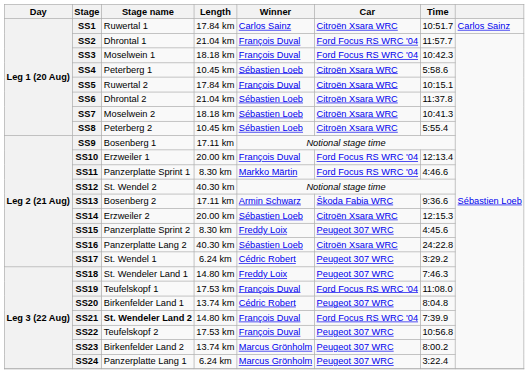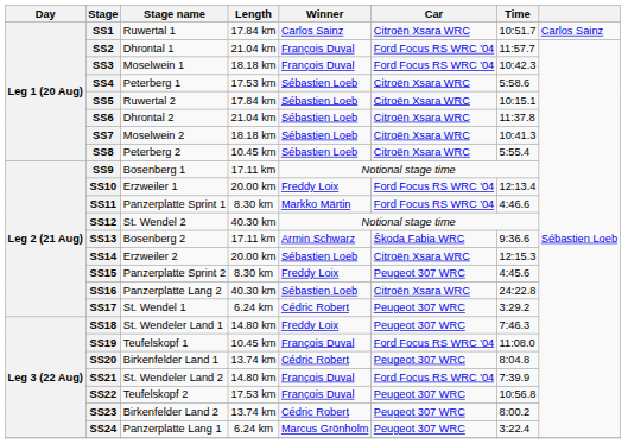 <table class="wikitable" style="font-size: 85%;">
 <tr>
 <th>Day</th>
 <th>Stage</th>
 <th>Stage name</th>
 <th>Length</th>
 <th>Winner</th>
 <th>Car</th>
 <th>Time</th>
 <th></th>
 </tr>
 <tr>
 <th rowspan="8">Leg 1 (20 Aug)</th>
 <th>SS1</th>
 <td>Ruwertal 1</td>
 <td align="center">17.84 km</td>
 <td> <a href='#'>Carlos Sainz</a></td>
 <td><a href='#'>Citroën Xsara WRC</a></td>
 <td>10:51.7</td>
 <td rowspan="1"> <a href='#'>Carlos Sainz</a></td>
 </tr>
 <tr>
 <th>SS2</th>
 <td>Dhrontal 1</td>
 <td align="center">21.04 km</td>
 <td> <a href='#'>François Duval</a></td>
 <td><a href='#'>Ford Focus RS WRC '04</a></td>
 <td>11:57.7</td>
 <td rowspan="23"> <a href='#'>Sébastien Loeb</a></td>
 </tr>
 <tr>
 <th>SS3</th>
 <td>Moselwein 1</td>
 <td align="center">18.18 km</td>
 <td> <a href='#'>François Duval</a></td>
 <td><a href='#'>Ford Focus RS WRC '04</a></td>
 <td>10:42.3</td>
 </tr>
 <tr>
 <th>SS4</th>
 <td>Peterberg 1</td>
-<td align="center">10.45 km</td>
+<td align="center">17.53 km</td>
 <td> <a href='#'>Sébastien Loeb</a></td>
 <td><a href='#'>Citroën Xsara WRC</a></td>
 <td>5:58.6</td>
 </tr>
 <tr>
 <th>SS5</th>
 <td>Ruwertal 2</td>
 <td align="center">17.84 km</td>
-<td> <a href='#'>François Duval</a></td>
+<td> <a href='#'>Sébastien Loeb</a></td>
 <td><a href='#'>Citroën Xsara WRC</a></td>
 <td>10:15.1</td>
 </tr>
 <tr>
 <th>SS6</th>
 <td>Dhrontal 2</td>
 <td align="center">21.04 km</td>
 <td> <a href='#'>Sébastien Loeb</a></td>
 <td><a href='#'>Citroën Xsara WRC</a></td>
 <td>11:37.8</td>
 </tr>
 <tr>
 <th>SS7</th>
 <td>Moselwein 2</td>
 <td align="center">18.18 km</td>
 <td> <a href='#'>Sébastien Loeb</a></td>
 <td><a href='#'>Citroën Xsara WRC</a></td>
 <td>10:41.3</td>
 </tr>
 <tr>
 <th>SS8</th>
 <td>Peterberg 2</td>
 <td align="center">10.45 km</td>
 <td> <a href='#'>Sébastien Loeb</a></td>
 <td><a href='#'>Citroën Xsara WRC</a></td>
 <td>5:55.4</td>
 </tr>
 <tr>
 <th rowspan="9">Leg 2 (21 Aug)</th>
 <th>SS9</th>
 <td>Bosenberg 1</td>
 <td align="center">17.11 km</td>
 <td colspan="3" align="center"><em>Notional stage time</em></td>
 </tr>
 <tr>
 <th>SS10</th>
 <td>Erzweiler 1</td>
 <td align="center">20.00 km</td>
-<td> <a href='#'>François Duval</a></td>
+<td> <a href='#'>Freddy Loix</a></td>
 <td><a href='#'>Ford Focus RS WRC '04</a></td>
 <td>12:13.4</td>
 </tr>
 <tr>
 <th>SS11</th>
 <td>Panzerplatte Sprint 1</td>
 <td align="center">8.30 km</td>
 <td> <a href='#'>Markko Märtin</a></td>
 <td><a href='#'>Ford Focus RS WRC '04</a></td>
 <td>4:46.6</td>
 </tr>
 <tr>
 <th>SS12</th>
 <td>St. Wendel 2</td>
 <td align="center">40.30 km</td>
 <td colspan="3" align="center"><em>Notional stage time</em></td>
 </tr>
 <tr>
 <th>SS13</th>
 <td>Bosenberg 2</td>
 <td align="center">17.11 km</td>
 <td> <a href='#'>Armin Schwarz</a></td>
 <td><a href='#'>Škoda Fabia WRC</a></td>
 <td>9:36.6</td>
 </tr>
 <tr>
 <th>SS14</th>
 <td>Erzweiler 2</td>
 <td align="center">20.00 km</td>
 <td> <a href='#'>Sébastien Loeb</a></td>
 <td><a href='#'>Citroën Xsara WRC</a></td>
 <td>12:15.3</td>
 </tr>
 <tr>
 <th>SS15</th>
 <td>Panzerplatte Sprint 2</td>
 <td align="center">8.30 km</td>
 <td> <a href='#'>Freddy Loix</a></td>
 <td><a href='#'>Peugeot 307 WRC</a></td>
 <td>4:45.6</td>
 </tr>
 <tr>
 <th>SS16</th>
 <td>Panzerplatte Lang 2</td>
 <td align="center">40.30 km</td>
 <td> <a href='#'>Sébastien Loeb</a></td>
 <td><a href='#'>Citroën Xsara WRC</a></td>
 <td>24:22.8</td>
 </tr>
 <tr>
 <th>SS17</th>
 <td>St. Wendel 1</td>
 <td align="center">6.24 km</td>
 <td> <a href='#'>Cédric Robert</a></td>
 <td><a href='#'>Peugeot 307 WRC</a></td>
 <td>3:29.2</td>
 </tr>
 <tr>
 <th rowspan="7">Leg 3 (22 Aug)</th>
 <th>SS18</th>
 <td>St. Wendeler Land 1</td>
 <td align="center">14.80 km</td>
 <td> <a href='#'>Freddy Loix</a></td>
 <td><a href='#'>Peugeot 307 WRC</a></td>
 <td>7:46.3</td>
 </tr>
 <tr>
 <th>SS19</th>
 <td>Teufelskopf 1</td>
-<td align="center">17.53 km</td>
+<td align="center">10.45 km</td>
 <td> <a href='#'>François Duval</a></td>
 <td><a href='#'>Ford Focus RS WRC '04</a></td>
 <td>11:08.0</td>
 </tr>
 <tr>
 <th>SS20</th>
 <td>Birkenfelder Land 1</td>
 <td align="center">13.74 km</td>
 <td> <a href='#'>Cédric Robert</a></td>
 <td><a href='#'>Peugeot 307 WRC</a></td>
 <td>8:04.8</td>
 </tr>
 <tr>
 <th>SS21</th>
-<td><strong>St. Wendeler Land 2</strong></td>
+<td>St. Wendeler Land 2</td>
 <td align="center">14.80 km</td>
 <td> <a href='#'>François Duval</a></td>
 <td><a href='#'>Ford Focus RS WRC '04</a></td>
 <td>7:39.9</td>
 </tr>
 <tr>
 <th>SS22</th>
 <td>Teufelskopf 2</td>
 <td align="center">17.53 km</td>
 <td> <a href='#'>François Duval</a></td>
 <td><a href='#'>Peugeot 307 WRC</a></td>
 <td>10:56.8</td>
 </tr>
 <tr>
 <th>SS23</th>
 <td>Birkenfelder Land 2</td>
 <td align="center">13.74 km</td>
-<td> <a href='#'>Marcus Grönholm</a></td>
+<td> <a href='#'>Cédric Robert</a></td>
 <td><a href='#'>Peugeot 307 WRC</a></td>
 <td>8:00.2</td>
 </tr>
 <tr>
 <th>SS24</th>
 <td>Panzerplatte Lang 1</td>
 <td align="center">6.24 km</td>
 <td> <a href='#'>Marcus Grönholm</a></td>
 <td><a href='#'>Peugeot 307 WRC</a></td>
 <td>3:22.4</td>
 </tr>
 <tr>
 </tr>
 </table>
